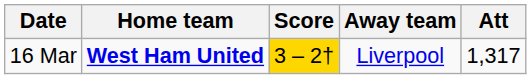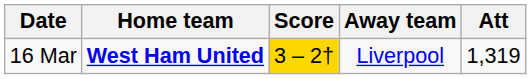 <table class="wikitable" style="text-align:center">
 <tr>
 <th>Date</th>
 <th>Home team</th>
 <th>Score</th>
 <th>Away team</th>
 <th>Att</th>
 </tr>
 <tr>
 <td>16 Mar</td>
 <td><strong><a href='#'>West Ham United</a></strong></td>
 <td style="background: gold;">3 – 2†</td>
 <td><a href='#'>Liverpool</a></td>
-<td>1,317</td>
+<td>1,319</td>
 </tr>
 </table>
